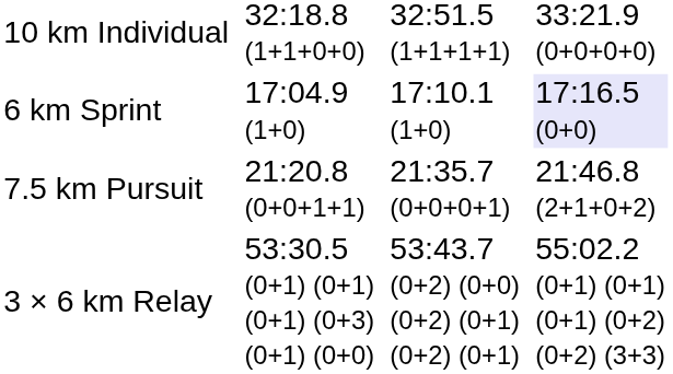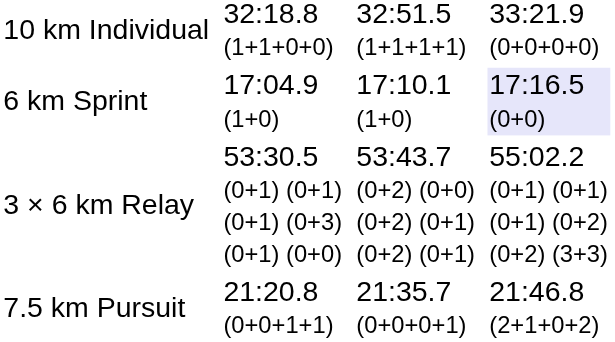 <table>
 <tr>
 <td>10 km Individual<br><em></em></td>
 <td></td>
 <td>32:18.8<br><small>(1+1+0+0)</small></td>
 <td></td>
 <td>32:51.5<br><small>(1+1+1+1)</small></td>
 <td></td>
 <td>33:21.9<br><small>(0+0+0+0)</small></td>
 </tr>
 <tr>
 <td>6 km Sprint<br><em></em></td>
 <td></td>
 <td>17:04.9<br><small>(1+0)</small></td>
 <td></td>
 <td>17:10.1<br><small>(1+0)</small></td>
 <td></td>
 <td style="background: lavender;">17:16.5<br><small>(0+0)</small></td>
 </tr>
 <tr>
+<td>3 × 6 km Relay<br><em></em></td>
+<td></td>
+<td>53:30.5<br><small>(0+1) (0+1)<br>(0+1) (0+3)<br>(0+1) (0+0)</small></td>
+<td></td>
+<td>53:43.7<br><small>(0+2) (0+0)<br>(0+2) (0+1)<br>(0+2) (0+1)</small></td>
+<td></td>
+<td>55:02.2<br><small>(0+1) (0+1)<br>(0+1) (0+2)<br>(0+2) (3+3)</small></td>
+</tr>
+<tr>
 <td>7.5 km Pursuit<br><em></em></td>
 <td></td>
 <td>21:20.8<br><small>(0+0+1+1)</small></td>
 <td></td>
 <td>21:35.7<br><small>(0+0+0+1)</small></td>
 <td></td>
 <td>21:46.8<br><small>(2+1+0+2)</small></td>
 </tr>
-<tr>
-<td>3 × 6 km Relay<br><em></em></td>
-<td></td>
-<td>53:30.5<br><small>(0+1) (0+1)<br>(0+1) (0+3)<br>(0+1) (0+0)</small></td>
-<td></td>
-<td>53:43.7<br><small>(0+2) (0+0)<br>(0+2) (0+1)<br>(0+2) (0+1)</small></td>
-<td></td>
-<td>55:02.2<br><small>(0+1) (0+1)<br>(0+1) (0+2)<br>(0+2) (3+3)</small></td>
-</tr>
 </table>
